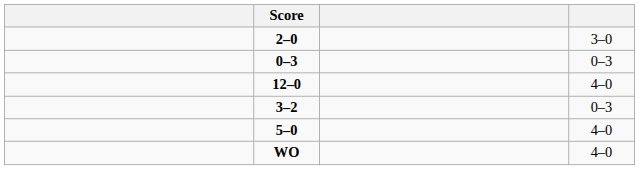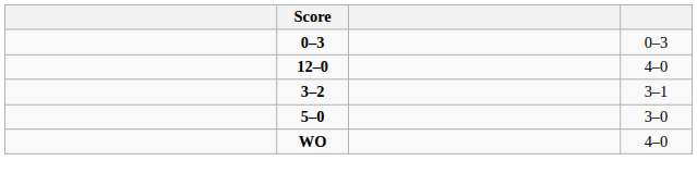 <table class="wikitable" style="text-align: center; ">
 <tr>
 <th align="right" width="270"></th>
 <th width="65">Score</th>
 <th align="left" width="270"></th>
 <th width="65"></th>
-</tr>
-<tr>
-<td align="left"><strong></strong></td>
-<td><strong>2–0</strong></td>
-<td align="left"></td>
-<td>3–0 <strong></strong></td>
 </tr>
 <tr>
 <td align="left"></td>
 <td><strong>0–3</strong></td>
 <td align="left"><strong></strong></td>
 <td>0–3 <strong></strong></td>
 </tr>
 <tr>
 <td align="left"><strong></strong></td>
 <td><strong>12–0</strong></td>
 <td align="left"></td>
 <td>4–0 <strong></strong></td>
 </tr>
 <tr>
 <td align="left"><strong></strong></td>
 <td><strong>3–2</strong></td>
 <td align="left"></td>
-<td>0–3 <strong></strong></td>
+<td>3–1 <strong></strong></td>
 </tr>
 <tr>
 <td align="left"><strong></strong></td>
 <td><strong>5–0</strong></td>
 <td align="left"></td>
-<td>4–0 <strong></strong></td>
+<td>3–0 <strong></strong></td>
 </tr>
 <tr>
 <td align="left"><strong></strong></td>
 <td><strong>WO</strong></td>
 <td align="left"></td>
 <td>4–0 <strong></strong></td>
 </tr>
 </table>
